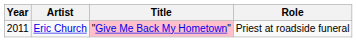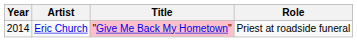 <table class="wikitable sortable">
 <tr>
 <th>Year</th>
 <th>Artist</th>
 <th>Title</th>
 <th>Role</th>
 </tr>
 <tr>
-<td>2011</td>
+<td>2014</td>
 <td><a href='#'>Eric Church</a></td>
 <td style="background: pink;">"<a href='#'>Give Me Back My Hometown</a>"</td>
 <td>Priest at roadside funeral</td>
 </tr>
 </table>
